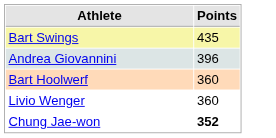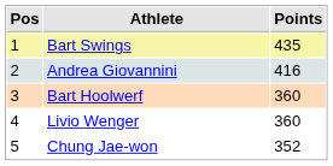 <table cellspacing="1" cellpadding="3" style="border:1px solid #aaa; font-size:90%;">
 <tr style="background:#e4e4e4;">
+<th style="border-bottom:1px solid #aaa; width:10px;">Pos</th>
 <th style="border-bottom:1px solid #aaa; width:200px;">Athlete</th>
 <th style="border-bottom:1px solid #aaa; width:20px;">Points</th>
 </tr>
 <tr style="background:#f7f6a8;">
+<td>1</td>
 <td> <a href='#'>Bart Swings</a></td>
 <td>435</td>
 </tr>
 <tr style="background:#dce5e5;">
+<td>2</td>
 <td> <a href='#'>Andrea Giovannini</a></td>
-<td>396</td>
+<td>416</td>
 </tr>
 <tr style="background:#ffdab9;">
+<td>3</td>
 <td> <a href='#'>Bart Hoolwerf</a></td>
 <td>360</td>
 </tr>
 <tr>
+<td>4</td>
 <td> <a href='#'>Livio Wenger</a></td>
 <td>360</td>
 </tr>
 <tr>
+<td>5</td>
 <td> <a href='#'>Chung Jae-won</a></td>
-<td><strong>352</strong></td>
+<td>352</td>
 </tr>
 </table>
